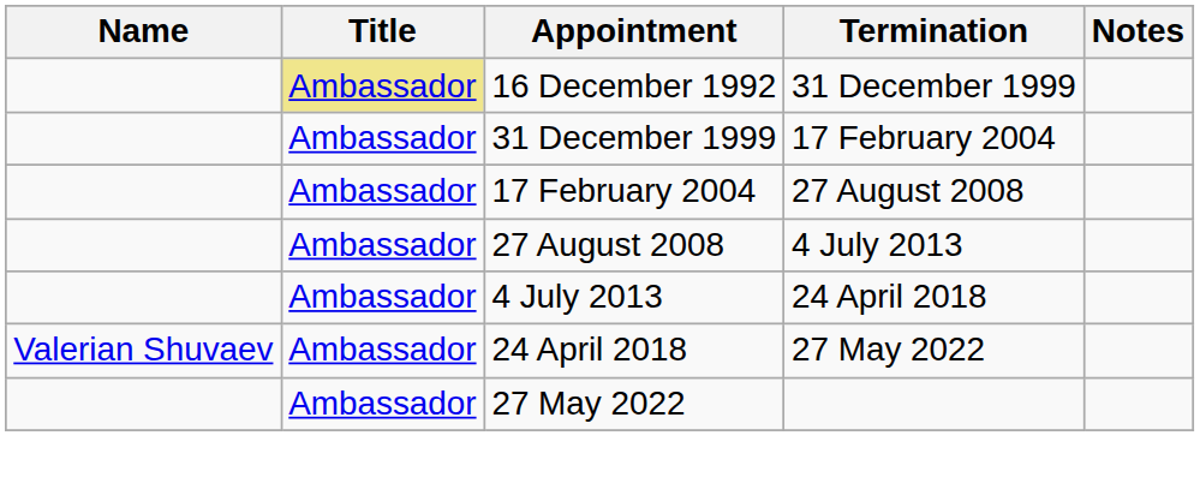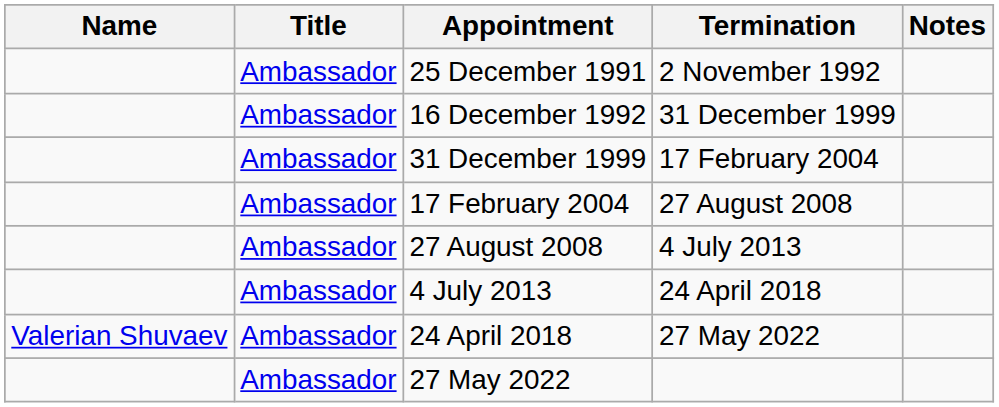 <table class="wikitable">
 <tr valign="middle">
 <th>Name</th>
 <th>Title</th>
 <th>Appointment</th>
 <th>Termination</th>
 <th>Notes</th>
 </tr>
 <tr>
 <td></td>
-<td style="background: khaki;"><a href='#'>Ambassador</a></td>
+<td><a href='#'>Ambassador</a></td>
+<td>25 December 1991</td>
+<td>2 November 1992</td>
+<td></td>
+</tr>
+<tr>
+<td></td>
+<td><a href='#'>Ambassador</a></td>
 <td>16 December 1992</td>
 <td>31 December 1999</td>
 <td></td>
 </tr>
 <tr>
 <td></td>
 <td><a href='#'>Ambassador</a></td>
 <td>31 December 1999</td>
 <td>17 February 2004</td>
 <td></td>
 </tr>
 <tr>
 <td></td>
 <td><a href='#'>Ambassador</a></td>
 <td>17 February 2004</td>
 <td>27 August 2008</td>
 <td></td>
 </tr>
 <tr>
 <td></td>
 <td><a href='#'>Ambassador</a></td>
 <td>27 August 2008</td>
 <td>4 July 2013</td>
 <td></td>
 </tr>
 <tr>
 <td></td>
 <td><a href='#'>Ambassador</a></td>
 <td>4 July 2013</td>
 <td>24 April 2018</td>
 <td></td>
 </tr>
 <tr>
 <td><a href='#'>Valerian Shuvaev</a></td>
 <td><a href='#'>Ambassador</a></td>
 <td>24 April 2018</td>
 <td>27 May 2022</td>
 <td></td>
 </tr>
 <tr>
 <td></td>
 <td><a href='#'>Ambassador</a></td>
 <td>27 May 2022</td>
 <td></td>
 <td></td>
 </tr>
 </table>
